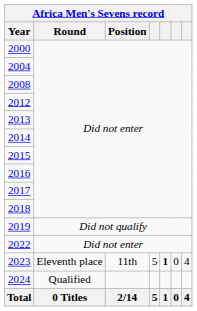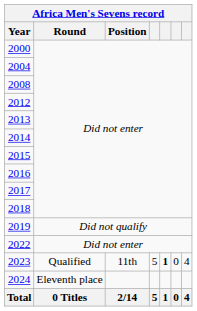 <table class="wikitable" style="text-align: center;">
 <tr>
 <th colspan=7><a href='#'>Africa Men's Sevens record</a></th>
 </tr>
 <tr>
 <th>Year</th>
 <th>Round</th>
 <th>Position</th>
 <th></th>
 <th></th>
 <th></th>
 <th></th>
 </tr>
 <tr>
 <td> <a href='#'>2000</a></td>
 <td colspan=6 rowspan=10><em>Did not enter</em></td>
 </tr>
 <tr>
 <td> <a href='#'>2004</a></td>
 </tr>
 <tr>
 <td> <a href='#'>2008</a></td>
 </tr>
 <tr>
 <td> <a href='#'>2012</a></td>
 </tr>
 <tr>
 <td> <a href='#'>2013</a></td>
 </tr>
 <tr>
 <td> <a href='#'>2014</a></td>
 </tr>
 <tr>
 <td> <a href='#'>2015</a></td>
 </tr>
 <tr>
 <td> <a href='#'>2016</a></td>
 </tr>
 <tr>
 <td> <a href='#'>2017</a></td>
 </tr>
 <tr>
 <td> <a href='#'>2018</a></td>
 </tr>
 <tr>
 <td> <a href='#'>2019</a></td>
 <td colspan=6><em>Did not qualify</em></td>
 </tr>
 <tr>
 <td> <a href='#'>2022</a></td>
 <td colspan=6><em>Did not enter</em></td>
 </tr>
 <tr>
 <td> <a href='#'>2023</a></td>
-<td>Eleventh place</td>
+<td>Qualified</td>
 <td>11th</td>
 <td>5</td>
 <td><strong>1</strong></td>
 <td>0</td>
 <td>4</td>
 </tr>
 <tr>
 <td> <a href='#'>2024</a></td>
-<td>Qualified</td>
+<td>Eleventh place</td>
 <td></td>
 <td></td>
 <td></td>
 <td></td>
 <td></td>
 </tr>
 <tr>
 <th>Total</th>
 <th>0 Titles</th>
 <th>2/14</th>
 <th>5</th>
 <th>1</th>
 <th>0</th>
 <th>4</th>
 </tr>
 </table>
